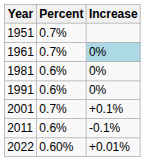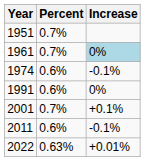 <table class="wikitable">
 <tr>
 <th>Year</th>
 <th>Percent</th>
 <th>Increase</th>
 </tr>
 <tr>
 <td>1951</td>
 <td>0.7%</td>
 <td></td>
 </tr>
 <tr>
 <td>1961</td>
 <td>0.7%</td>
 <td style="background: lightblue;"> 0%</td>
 </tr>
 <tr>
-<td>1981</td>
+<td>1974</td>
 <td>0.6%</td>
-<td> 0%</td>
+<td> -0.1%</td>
 </tr>
 <tr>
 <td>1991</td>
 <td>0.6%</td>
 <td> 0%</td>
 </tr>
 <tr>
 <td>2001</td>
 <td>0.7%</td>
 <td> +0.1%</td>
 </tr>
 <tr>
 <td>2011</td>
 <td>0.6%</td>
 <td> -0.1%</td>
 </tr>
 <tr>
 <td>2022</td>
-<td>0.60%</td>
+<td>0.63%</td>
 <td> +0.01%</td>
 </tr>
 </table>
